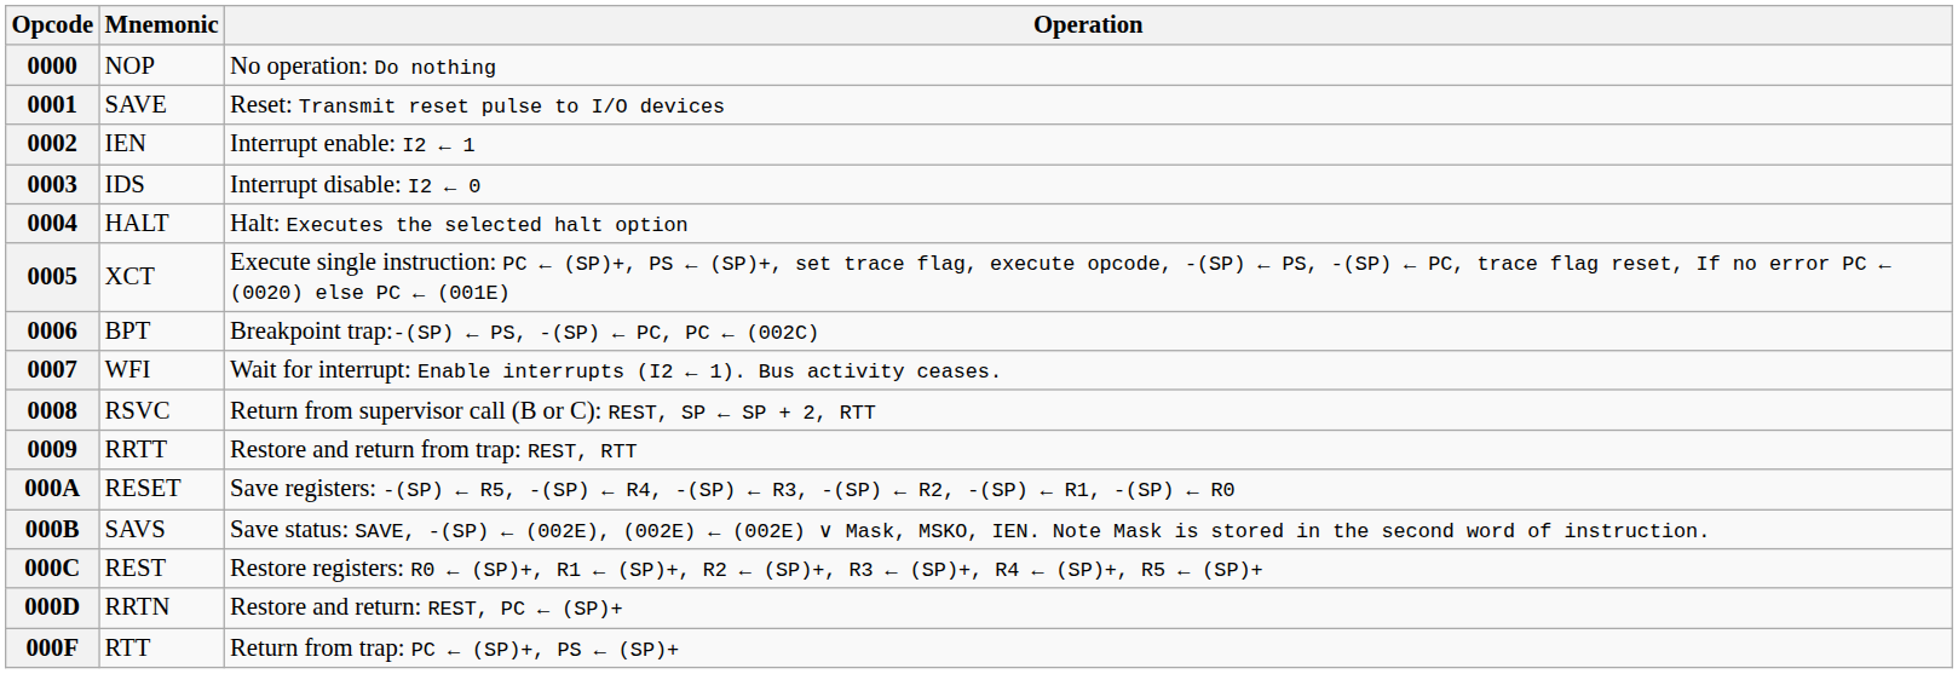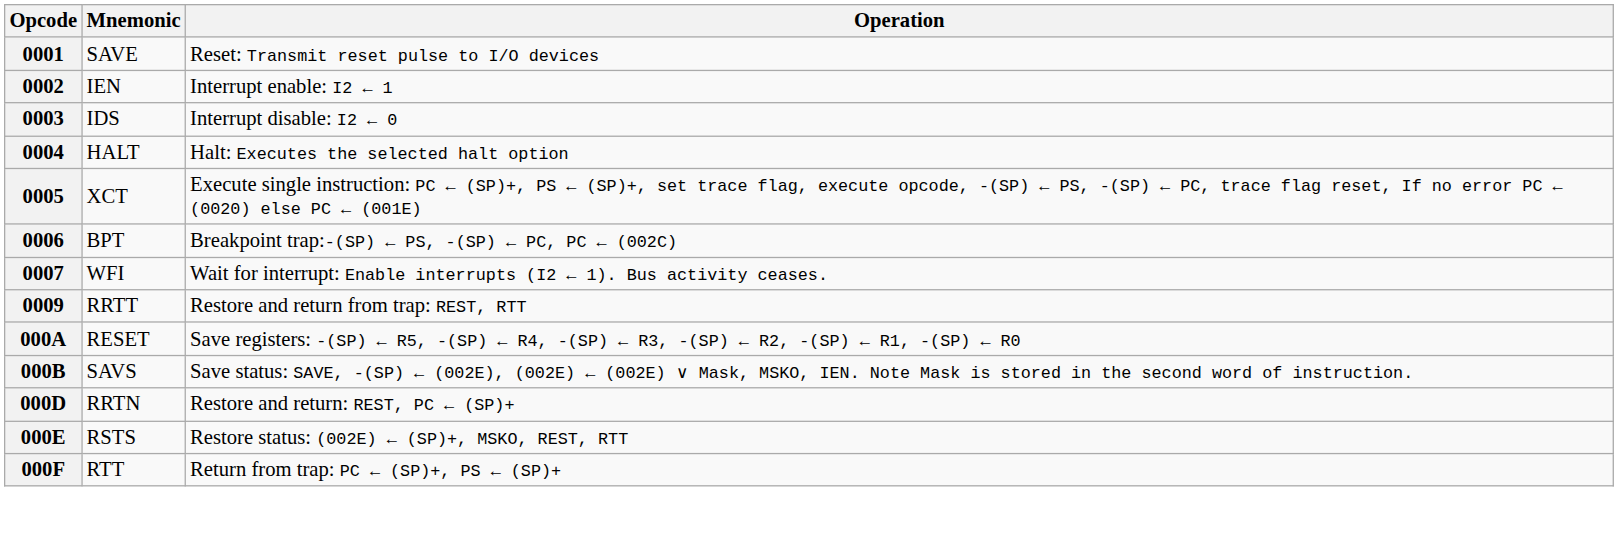 <table class="wikitable">
 <tr>
 <th>Opcode</th>
 <th>Mnemonic</th>
 <th>Operation</th>
-</tr>
-<tr>
-<th>0000</th>
-<td>NOP</td>
-<td>No operation: <code>Do nothing</code></td>
 </tr>
 <tr>
 <th>0001</th>
 <td>SAVE</td>
 <td>Reset: <code>Transmit reset pulse to I/O devices</code></td>
 </tr>
 <tr>
 <th>0002</th>
 <td>IEN</td>
 <td>Interrupt enable: <code>I2 ← 1</code></td>
 </tr>
 <tr>
 <th>0003</th>
 <td>IDS</td>
 <td>Interrupt disable: <code>I2 ← 0</code></td>
 </tr>
 <tr>
 <th>0004</th>
 <td>HALT</td>
 <td>Halt: <code>Executes the selected halt option</code></td>
 </tr>
 <tr>
 <th>0005</th>
 <td>XCT</td>
 <td>Execute single instruction: <code>PC ← (SP)+, PS ← (SP)+, set trace flag, execute opcode, -(SP) ← PS, -(SP) ← PC, trace flag reset, If no error PC ← (0020) else PC ← (001E)</code></td>
 </tr>
 <tr>
 <th>0006</th>
 <td>BPT</td>
 <td>Breakpoint trap:<code>-(SP) ← PS, -(SP) ← PC, PC ← (002C)</code></td>
 </tr>
 <tr>
 <th>0007</th>
 <td>WFI</td>
 <td>Wait for interrupt: <code>Enable interrupts (I2 ← 1). Bus activity ceases.</code></td>
 </tr>
 <tr>
-<th>0008</th>
-<td>RSVC</td>
-<td>Return from supervisor call (B or C): <code>REST, SP ← SP + 2, RTT</code></td>
-</tr>
-<tr>
 <th>0009</th>
 <td>RRTT</td>
 <td>Restore and return from trap: <code>REST, RTT</code></td>
 </tr>
 <tr>
 <th>000A</th>
 <td>RESET</td>
 <td>Save registers: <code>-(SP) ← R5, -(SP) ← R4, -(SP) ← R3, -(SP) ← R2, -(SP) ← R1, -(SP) ← R0</code></td>
 </tr>
 <tr>
 <th>000B</th>
 <td>SAVS</td>
 <td>Save status: <code>SAVE, -(SP) ← (002E), (002E) ← (002E) ∨ Mask, MSKO, IEN. Note Mask is stored in the second word of instruction.</code></td>
 </tr>
 <tr>
-<th>000C</th>
-<td>REST</td>
-<td>Restore registers: <code>R0 ← (SP)+, R1 ← (SP)+, R2 ← (SP)+, R3 ← (SP)+, R4 ← (SP)+, R5 ← (SP)+</code></td>
-</tr>
-<tr>
 <th>000D</th>
 <td>RRTN</td>
 <td>Restore and return: <code>REST, PC ← (SP)+</code></td>
+</tr>
+<tr>
+<th>000E</th>
+<td>RSTS</td>
+<td>Restore status: <code>(002E) ← (SP)+, MSKO, REST, RTT</code></td>
 </tr>
 <tr>
 <th>000F</th>
 <td>RTT</td>
 <td>Return from trap: <code>PC ← (SP)+, PS ← (SP)+</code></td>
 </tr>
 </table>
